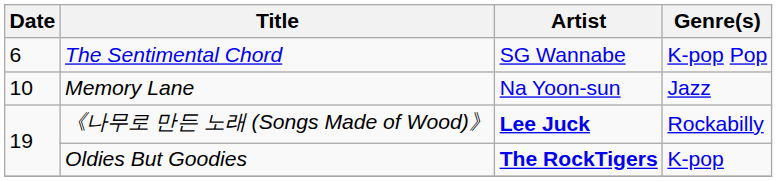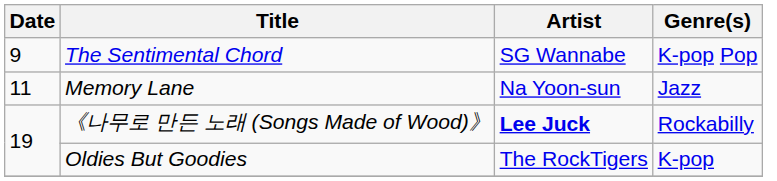 <table class="wikitable" style="text-align: left;">
 <tr>
 <th>Date</th>
 <th>Title</th>
 <th>Artist</th>
 <th>Genre(s)</th>
 </tr>
 <tr>
-<td rowspan="1">6</td>
+<td rowspan="1">9</td>
 <td><em><a href='#'>The Sentimental Chord</a></em></td>
 <td><a href='#'>SG Wannabe</a></td>
 <td><a href='#'>K-pop</a> <a href='#'>Pop</a></td>
 </tr>
 <tr>
-<td>10</td>
+<td>11</td>
 <td><em>Memory Lane</em></td>
 <td><a href='#'>Na Yoon-sun</a></td>
 <td><a href='#'>Jazz</a></td>
 </tr>
 <tr>
 <td rowspan="2">19</td>
 <td><em>《나무로 만든 노래 (Songs Made of Wood)》</em></td>
 <td><strong><a href='#'>Lee Juck</a></strong></td>
 <td><a href='#'>Rockabilly</a></td>
 </tr>
 <tr>
 <td><em>Oldies But Goodies</em></td>
-<td><strong><a href='#'>The RockTigers</a></strong></td>
+<td><a href='#'>The RockTigers</a></td>
 <td><a href='#'>K-pop</a></td>
 </tr>
 <tr>
 </tr>
 </table>
